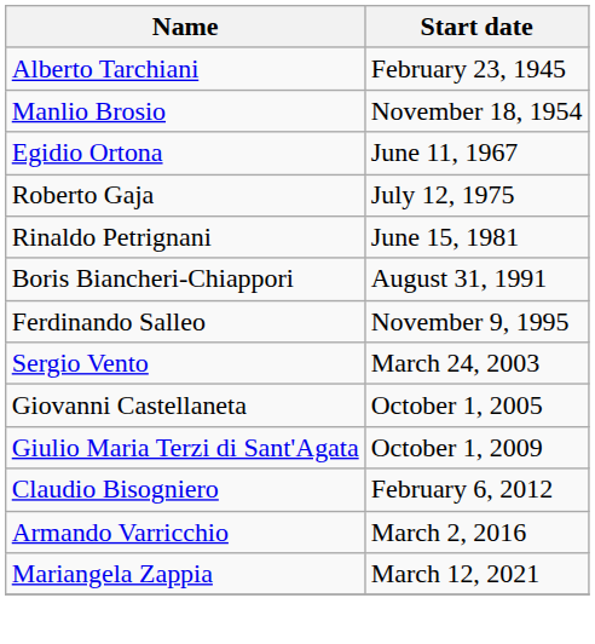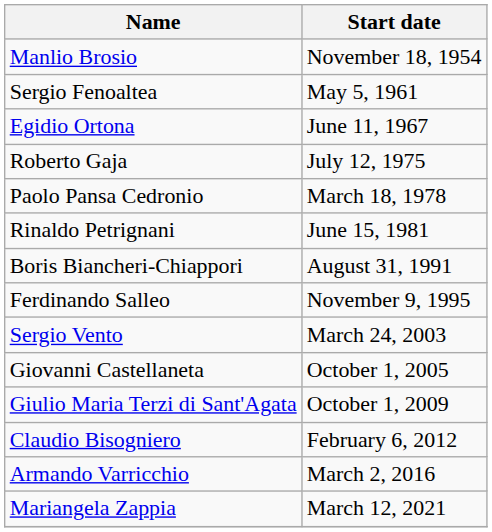 <table class="wikitable">
 <tr>
 <th>Name</th>
 <th>Start date</th>
 </tr>
 <tr>
-<td><a href='#'>Alberto Tarchiani</a></td>
-<td>February 23, 1945</td>
+<td><a href='#'>Manlio Brosio</a></td>
+<td>November 18, 1954</td>
 </tr>
 <tr>
-<td><a href='#'>Manlio Brosio</a></td>
-<td>November 18, 1954</td>
+<td>Sergio Fenoaltea</td>
+<td>May 5, 1961</td>
 </tr>
 <tr>
 <td><a href='#'>Egidio Ortona</a></td>
 <td>June 11, 1967</td>
 </tr>
 <tr>
 <td>Roberto Gaja</td>
 <td>July 12, 1975</td>
+</tr>
+<tr>
+<td>Paolo Pansa Cedronio</td>
+<td>March 18, 1978</td>
 </tr>
 <tr>
 <td>Rinaldo Petrignani</td>
 <td>June 15, 1981</td>
 </tr>
 <tr>
 <td>Boris Biancheri-Chiappori</td>
 <td>August 31, 1991</td>
 </tr>
 <tr>
 <td>Ferdinando Salleo</td>
 <td>November 9, 1995</td>
 </tr>
 <tr>
 <td><a href='#'>Sergio Vento</a></td>
 <td>March 24, 2003</td>
 </tr>
 <tr>
 <td>Giovanni Castellaneta</td>
 <td>October 1, 2005</td>
 </tr>
 <tr>
 <td><a href='#'>Giulio Maria Terzi di Sant'Agata</a></td>
 <td>October 1, 2009</td>
 </tr>
 <tr>
 <td><a href='#'>Claudio Bisogniero</a></td>
 <td>February 6, 2012</td>
 </tr>
 <tr>
 <td><a href='#'>Armando Varricchio</a></td>
 <td>March 2, 2016</td>
 </tr>
 <tr>
 <td><a href='#'>Mariangela Zappia</a></td>
 <td>March 12, 2021</td>
 </tr>
 <tr>
 </tr>
 </table>
